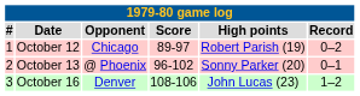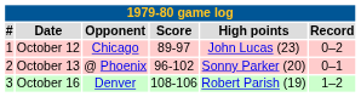 <table class="toccolours collapsible" width=50% style="clear:both; margin:1.5em auto; text-align:center">
 <tr>
 <th colspan=11 style="background:#005696; color:#FFC423;">1979-80 game log</th>
 </tr>
 <tr align="center" bgcolor="#dddddd">
 <td><strong>#</strong></td>
 <td><strong>Date</strong></td>
 <td><strong>Opponent</strong></td>
 <td><strong>Score</strong></td>
 <td><strong>High points</strong></td>
 <td><strong>Record</strong></td>
 </tr>
 <tr align="center" bgcolor="#ffcccc">
 <td>1</td>
 <td>October 12</td>
 <td><a href='#'>Chicago</a></td>
 <td>89-97</td>
-<td><a href='#'>Robert Parish</a> (19)</td>
+<td><a href='#'>John Lucas</a> (23)</td>
 <td>0–2</td>
 </tr>
 <tr align="center" bgcolor="#ffcccc">
 <td>2</td>
 <td>October 13</td>
 <td>@ <a href='#'>Phoenix</a></td>
 <td>96-102</td>
 <td><a href='#'>Sonny Parker</a> (20)</td>
 <td>0–1</td>
 </tr>
 <tr align="center" bgcolor="#ccffcc">
 <td>3</td>
 <td>October 16</td>
 <td><a href='#'>Denver</a></td>
 <td>108-106</td>
-<td><a href='#'>John Lucas</a> (23)</td>
+<td><a href='#'>Robert Parish</a> (19)</td>
 <td>1–2</td>
 </tr>
 <tr align="center" bgcolor="#ffcccc">
 </tr>
 </table>
